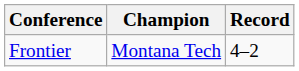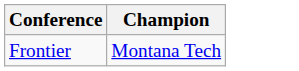 <table class="wikitable">
 <tr>
 <th>Conference</th>
 <th>Champion</th>
-<th>Record</th>
 </tr>
 <tr>
 <td><a href='#'>Frontier</a></td>
 <td><a href='#'>Montana Tech</a></td>
-<td>4–2</td>
 </tr>
 </table>
